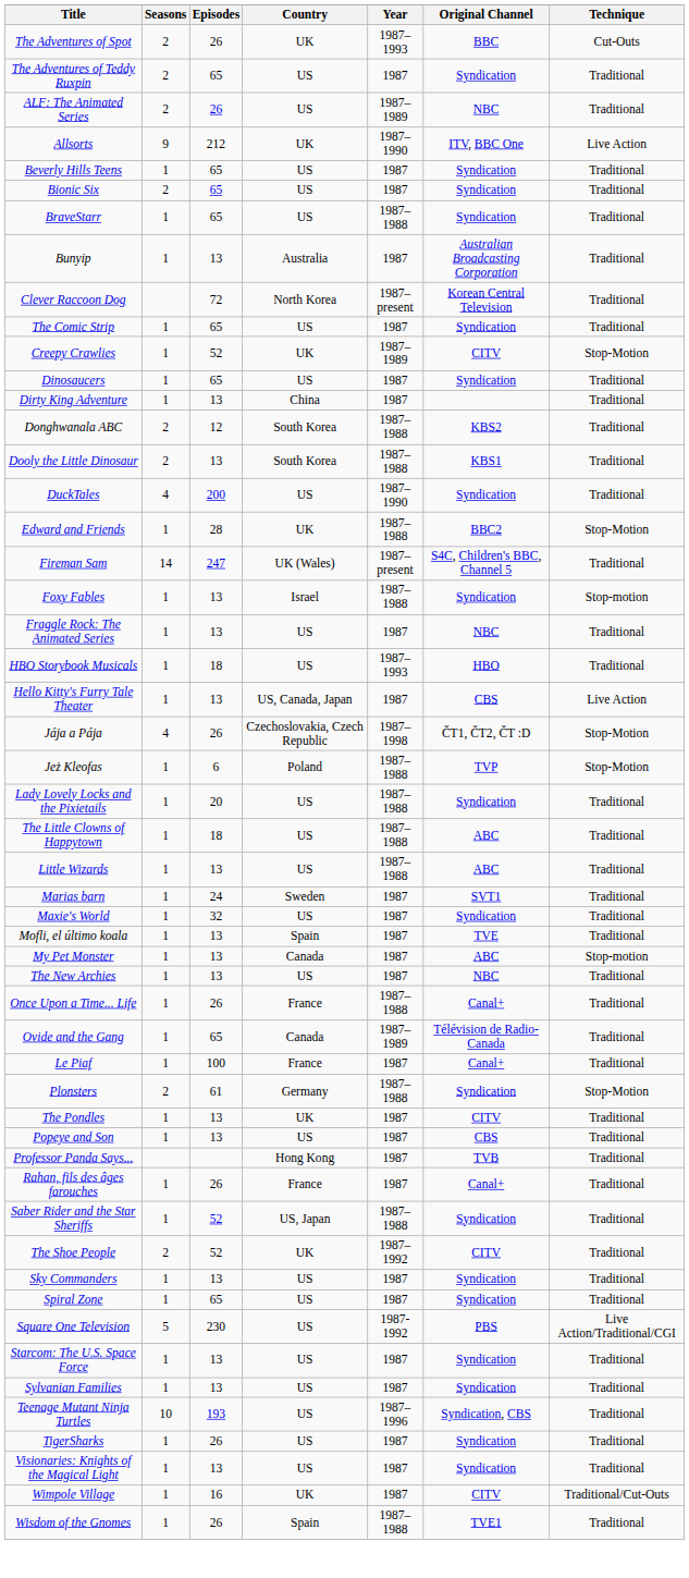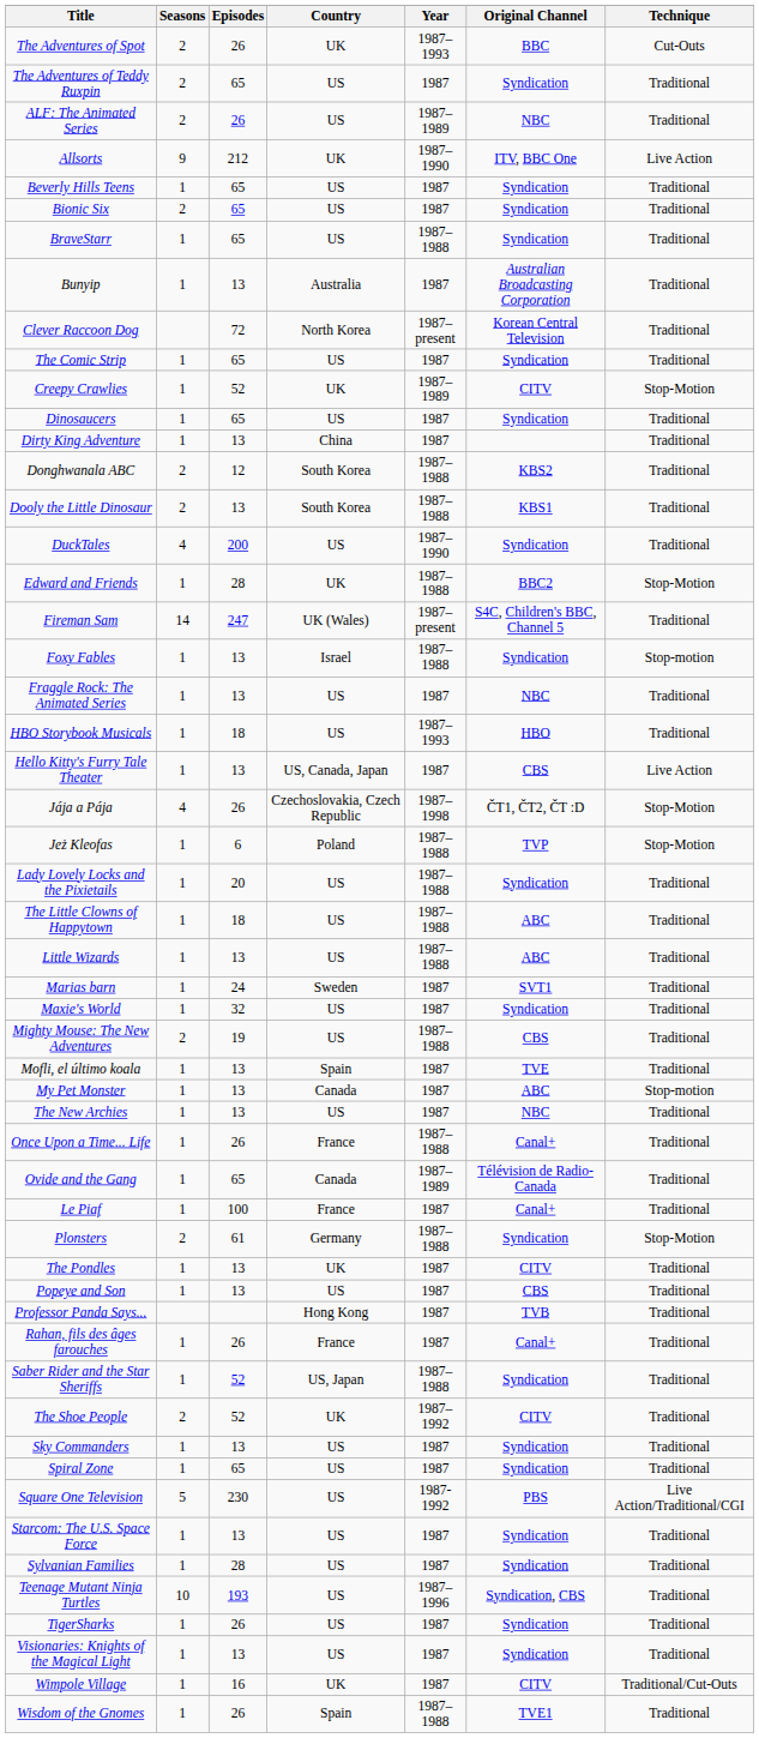 <table class="wikitable sortable" style="text-align:center;">
 <tr>
 </tr>
 <tr>
 <th scope="col">Title</th>
 <th>Seasons</th>
 <th scope="col">Episodes</th>
 <th scope="col">Country</th>
 <th scope="col">Year</th>
 <th>Original Channel</th>
 <th scope="col">Technique</th>
 </tr>
 <tr>
 <td data-sort-value="Adventures of Spot"><em><a href='#'>The Adventures of Spot</a></em></td>
 <td>2</td>
 <td>26</td>
 <td>UK</td>
 <td>1987–1993</td>
 <td><a href='#'>BBC</a></td>
 <td>Cut-Outs</td>
 </tr>
 <tr>
 <td data-sort-value="Adventures of Teddy Ruxpin"><em><a href='#'>The Adventures of Teddy Ruxpin</a></em></td>
 <td>2</td>
 <td>65</td>
 <td>US</td>
 <td>1987</td>
 <td><a href='#'>Syndication</a></td>
 <td>Traditional</td>
 </tr>
 <tr>
 <td><em><a href='#'>ALF: The Animated Series</a></em></td>
 <td>2</td>
 <td><a href='#'>26</a></td>
 <td>US</td>
 <td>1987–1989</td>
 <td><a href='#'>NBC</a></td>
 <td>Traditional</td>
 </tr>
 <tr>
 <td><em><a href='#'>Allsorts</a></em></td>
 <td>9</td>
 <td>212</td>
 <td>UK</td>
 <td>1987–1990</td>
 <td><a href='#'>ITV</a>, <a href='#'>BBC One</a></td>
 <td>Live Action</td>
 </tr>
 <tr>
 <td><em><a href='#'>Beverly Hills Teens</a></em></td>
 <td>1</td>
 <td>65</td>
 <td>US</td>
 <td>1987</td>
 <td><a href='#'>Syndication</a></td>
 <td>Traditional</td>
 </tr>
 <tr>
 <td><em><a href='#'>Bionic Six</a></em></td>
 <td>2</td>
 <td><a href='#'>65</a></td>
 <td>US</td>
 <td>1987</td>
 <td><a href='#'>Syndication</a></td>
 <td>Traditional</td>
 </tr>
 <tr>
 <td><em><a href='#'>BraveStarr</a></em></td>
 <td>1</td>
 <td>65</td>
 <td>US</td>
 <td>1987–1988</td>
 <td><a href='#'>Syndication</a></td>
 <td>Traditional</td>
 </tr>
 <tr>
 <td><em>Bunyip</em></td>
 <td>1</td>
 <td>13</td>
 <td>Australia</td>
 <td>1987</td>
 <td data-sort-value="ABC"><em><a href='#'>Australian Broadcasting Corporation</a></em></td>
 <td>Traditional</td>
 </tr>
 <tr>
 <td><em><a href='#'>Clever Raccoon Dog</a></em></td>
 <td></td>
 <td>72</td>
 <td>North Korea</td>
 <td>1987–present</td>
 <td><a href='#'>Korean Central Television</a></td>
 <td>Traditional</td>
 </tr>
 <tr>
 <td data-sort-value="Comic Strip"><em><a href='#'>The Comic Strip</a></em></td>
 <td>1</td>
 <td>65</td>
 <td>US</td>
 <td>1987</td>
 <td><a href='#'>Syndication</a></td>
 <td>Traditional</td>
 </tr>
 <tr>
 <td><em><a href='#'>Creepy Crawlies</a></em></td>
 <td>1</td>
 <td>52</td>
 <td>UK</td>
 <td>1987–1989</td>
 <td><a href='#'>CITV</a></td>
 <td>Stop-Motion</td>
 </tr>
 <tr>
 <td><em><a href='#'>Dinosaucers</a></em></td>
 <td>1</td>
 <td>65</td>
 <td>US</td>
 <td>1987</td>
 <td><a href='#'>Syndication</a></td>
 <td>Traditional</td>
 </tr>
 <tr>
 <td><em><a href='#'>Dirty King Adventure</a></em></td>
 <td>1</td>
 <td>13</td>
 <td>China</td>
 <td>1987</td>
 <td></td>
 <td>Traditional</td>
 </tr>
 <tr>
 <td><em>Donghwanala ABC</em></td>
 <td>2</td>
 <td>12</td>
 <td>South Korea</td>
 <td>1987–1988</td>
 <td><a href='#'>KBS2</a></td>
 <td>Traditional</td>
 </tr>
 <tr>
 <td><em><a href='#'>Dooly the Little Dinosaur</a></em></td>
 <td>2</td>
 <td>13</td>
 <td>South Korea</td>
 <td>1987–1988</td>
 <td><a href='#'>KBS1</a></td>
 <td>Traditional</td>
 </tr>
 <tr>
 <td><em><a href='#'>DuckTales</a></em></td>
 <td>4</td>
 <td><a href='#'>200</a></td>
 <td>US</td>
 <td>1987–1990</td>
 <td><a href='#'>Syndication</a></td>
 <td>Traditional</td>
 </tr>
 <tr>
 <td><em><a href='#'>Edward and Friends</a></em></td>
 <td>1</td>
 <td>28</td>
 <td>UK</td>
 <td>1987–1988</td>
 <td><a href='#'>BBC2</a></td>
 <td>Stop-Motion</td>
 </tr>
 <tr>
 <td><em><a href='#'>Fireman Sam</a></em></td>
 <td>14</td>
 <td><a href='#'>247</a></td>
 <td>UK (Wales)</td>
 <td>1987–present</td>
 <td><a href='#'>S4C</a>, <a href='#'>Children's BBC</a>, <a href='#'>Channel 5</a></td>
 <td>Traditional</td>
 </tr>
 <tr>
 <td><em><a href='#'>Foxy Fables</a></em></td>
 <td>1</td>
 <td>13</td>
 <td>Israel</td>
 <td>1987–1988</td>
 <td><a href='#'>Syndication</a></td>
 <td>Stop-motion</td>
 </tr>
 <tr>
 <td><em><a href='#'>Fraggle Rock: The Animated Series</a></em></td>
 <td>1</td>
 <td>13</td>
 <td>US</td>
 <td>1987</td>
 <td><a href='#'>NBC</a></td>
 <td>Traditional</td>
 </tr>
 <tr>
 <td><em><a href='#'>HBO Storybook Musicals</a></em></td>
 <td>1</td>
 <td>18</td>
 <td>US</td>
 <td>1987–1993</td>
 <td><a href='#'>HBO</a></td>
 <td>Traditional</td>
 </tr>
 <tr>
 <td><em><a href='#'>Hello Kitty's Furry Tale Theater</a></em></td>
 <td>1</td>
 <td>13</td>
 <td>US, Canada, Japan</td>
 <td>1987</td>
 <td><a href='#'>CBS</a></td>
 <td>Live Action</td>
 </tr>
 <tr>
 <td><em>Jája a Pája</em></td>
 <td>4</td>
 <td>26</td>
 <td>Czechoslovakia, Czech Republic</td>
 <td>1987–1998</td>
 <td>ČT1, ČT2, ČT :D</td>
 <td>Stop-Motion</td>
 </tr>
 <tr>
 <td><em>Jeż Kleofas</em></td>
 <td>1</td>
 <td>6</td>
 <td>Poland</td>
 <td>1987–1988</td>
 <td><a href='#'>TVP</a></td>
 <td>Stop-Motion</td>
 </tr>
 <tr>
 <td><em><a href='#'>Lady Lovely Locks and the Pixietails</a></em></td>
 <td>1</td>
 <td>20</td>
 <td>US</td>
 <td>1987–1988</td>
 <td><a href='#'>Syndication</a></td>
 <td>Traditional</td>
 </tr>
 <tr>
 <td data-sort-value="Little Clowns of Happytown"><em><a href='#'>The Little Clowns of Happytown</a></em></td>
 <td>1</td>
 <td>18</td>
 <td>US</td>
 <td>1987–1988</td>
 <td><a href='#'>ABC</a></td>
 <td>Traditional</td>
 </tr>
 <tr>
 <td><em><a href='#'>Little Wizards</a></em></td>
 <td>1</td>
 <td>13</td>
 <td>US</td>
 <td>1987–1988</td>
 <td><a href='#'>ABC</a></td>
 <td>Traditional</td>
 </tr>
 <tr>
 <td><em><a href='#'>Marias barn</a></em></td>
 <td>1</td>
 <td>24</td>
 <td>Sweden</td>
 <td>1987</td>
 <td><a href='#'>SVT1</a></td>
 <td>Traditional</td>
 </tr>
 <tr>
 <td><em><a href='#'>Maxie's World</a></em></td>
 <td>1</td>
 <td>32</td>
 <td>US</td>
 <td>1987</td>
 <td><a href='#'>Syndication</a></td>
 <td>Traditional</td>
 </tr>
 <tr>
+<td><em><a href='#'>Mighty Mouse: The New Adventures</a></em></td>
+<td>2</td>
+<td>19</td>
+<td>US</td>
+<td>1987–1988</td>
+<td><a href='#'>CBS</a></td>
+<td>Traditional</td>
+</tr>
+<tr>
 <td><em>Mofli, el último koala</em></td>
 <td>1</td>
 <td>13</td>
 <td>Spain</td>
 <td>1987</td>
 <td><a href='#'>TVE</a></td>
 <td>Traditional</td>
 </tr>
 <tr>
 <td><em><a href='#'>My Pet Monster</a></em></td>
 <td>1</td>
 <td>13</td>
 <td>Canada</td>
 <td>1987</td>
 <td><a href='#'>ABC</a></td>
 <td>Stop-motion</td>
 </tr>
 <tr>
 <td data-sort-value="New Archies"><em><a href='#'>The New Archies</a></em></td>
 <td>1</td>
 <td>13</td>
 <td>US</td>
 <td>1987</td>
 <td><a href='#'>NBC</a></td>
 <td>Traditional</td>
 </tr>
 <tr>
 <td><em><a href='#'>Once Upon a Time... Life</a></em></td>
 <td>1</td>
 <td>26</td>
 <td>France</td>
 <td>1987–1988</td>
 <td><a href='#'>Canal+</a></td>
 <td>Traditional</td>
 </tr>
 <tr>
 <td><em><a href='#'>Ovide and the Gang</a></em></td>
 <td>1</td>
 <td>65</td>
 <td>Canada</td>
 <td>1987–1989</td>
 <td><a href='#'>Télévision de Radio-Canada</a></td>
 <td>Traditional</td>
 </tr>
 <tr>
 <td data-sort-value="Piaf"><em><a href='#'>Le Piaf</a></em></td>
 <td>1</td>
 <td>100</td>
 <td>France</td>
 <td>1987</td>
 <td><a href='#'>Canal+</a></td>
 <td>Traditional</td>
 </tr>
 <tr>
 <td><em><a href='#'>Plonsters</a></em></td>
 <td>2</td>
 <td>61</td>
 <td>Germany</td>
 <td>1987–1988</td>
 <td><a href='#'>Syndication</a></td>
 <td>Stop-Motion</td>
 </tr>
 <tr>
 <td data-sort-value="Pondles"><em><a href='#'>The Pondles</a></em></td>
 <td>1</td>
 <td>13</td>
 <td>UK</td>
 <td>1987</td>
 <td><a href='#'>CITV</a></td>
 <td>Traditional</td>
 </tr>
 <tr>
 <td><em><a href='#'>Popeye and Son</a></em></td>
 <td>1</td>
 <td>13</td>
 <td>US</td>
 <td>1987</td>
 <td><a href='#'>CBS</a></td>
 <td>Traditional</td>
 </tr>
 <tr>
 <td><em><a href='#'>Professor Panda Says...</a></em></td>
 <td></td>
 <td></td>
 <td>Hong Kong</td>
 <td>1987</td>
 <td><a href='#'>TVB</a></td>
 <td>Traditional</td>
 </tr>
 <tr>
 <td><em><a href='#'>Rahan, fils des âges farouches</a></em></td>
 <td>1</td>
 <td>26</td>
 <td>France</td>
 <td>1987</td>
 <td><a href='#'>Canal+</a></td>
 <td>Traditional</td>
 </tr>
 <tr>
 <td><em><a href='#'>Saber Rider and the Star Sheriffs</a></em></td>
 <td>1</td>
 <td><a href='#'>52</a></td>
 <td>US, Japan</td>
 <td>1987–1988</td>
 <td><a href='#'>Syndication</a></td>
 <td>Traditional</td>
 </tr>
 <tr>
 <td data-sort-value="Shoe People"><em><a href='#'>The Shoe People</a></em></td>
 <td>2</td>
 <td>52</td>
 <td>UK</td>
 <td>1987–1992</td>
 <td><a href='#'>CITV</a></td>
 <td>Traditional</td>
 </tr>
 <tr>
 <td><em><a href='#'>Sky Commanders</a></em></td>
 <td>1</td>
 <td>13</td>
 <td>US</td>
 <td>1987</td>
 <td><a href='#'>Syndication</a></td>
 <td>Traditional</td>
 </tr>
 <tr>
 <td><em><a href='#'>Spiral Zone</a></em></td>
 <td>1</td>
 <td>65</td>
 <td>US</td>
 <td>1987</td>
 <td><a href='#'>Syndication</a></td>
 <td>Traditional</td>
 </tr>
 <tr>
 <td><em><a href='#'>Square One Television</a></em></td>
 <td>5</td>
 <td>230</td>
 <td>US</td>
 <td>1987-1992</td>
 <td><a href='#'>PBS</a></td>
 <td>Live Action/Traditional/CGI</td>
 </tr>
 <tr>
 <td><em><a href='#'>Starcom: The U.S. Space Force</a></em></td>
 <td>1</td>
 <td>13</td>
 <td>US</td>
 <td>1987</td>
 <td><a href='#'>Syndication</a></td>
 <td>Traditional</td>
 </tr>
 <tr>
 <td><em><a href='#'>Sylvanian Families</a></em></td>
 <td>1</td>
-<td>13</td>
+<td>28</td>
 <td>US</td>
 <td>1987</td>
 <td><a href='#'>Syndication</a></td>
 <td>Traditional</td>
 </tr>
 <tr>
 <td><em><a href='#'>Teenage Mutant Ninja Turtles</a></em></td>
 <td>10</td>
 <td><a href='#'>193</a></td>
 <td>US</td>
 <td>1987–1996</td>
 <td><a href='#'>Syndication</a>, <a href='#'>CBS</a></td>
 <td>Traditional</td>
 </tr>
 <tr>
 <td><em><a href='#'>TigerSharks</a></em></td>
 <td>1</td>
 <td>26</td>
 <td>US</td>
 <td>1987</td>
 <td><a href='#'>Syndication</a></td>
 <td>Traditional</td>
 </tr>
 <tr>
 <td><em><a href='#'>Visionaries: Knights of the Magical Light</a></em></td>
 <td>1</td>
 <td>13</td>
 <td>US</td>
 <td>1987</td>
 <td><a href='#'>Syndication</a></td>
 <td>Traditional</td>
 </tr>
 <tr>
 <td><em><a href='#'>Wimpole Village</a></em></td>
 <td>1</td>
 <td>16</td>
 <td>UK</td>
 <td>1987</td>
 <td><a href='#'>CITV</a></td>
 <td>Traditional/Cut-Outs</td>
 </tr>
 <tr>
 <td><em><a href='#'>Wisdom of the Gnomes</a></em></td>
 <td>1</td>
 <td>26</td>
 <td>Spain</td>
 <td>1987–1988</td>
 <td><a href='#'>TVE1</a></td>
 <td>Traditional</td>
 </tr>
 </table>
